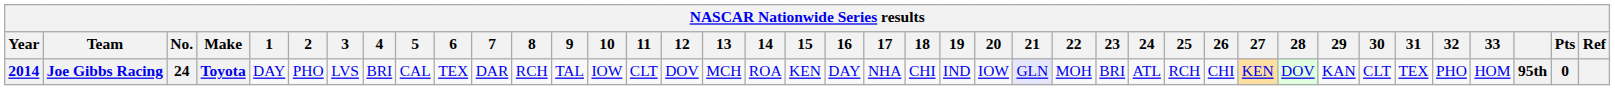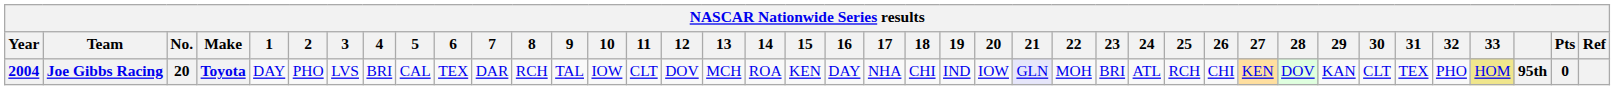 <table class="wikitable" style="text-align:center; font-size:75%">
 <tr>
 <th colspan=40><a href='#'>NASCAR Nationwide Series</a> results</th>
 </tr>
 <tr>
 <th>Year</th>
 <th>Team</th>
 <th>No.</th>
 <th>Make</th>
 <th>1</th>
 <th>2</th>
 <th>3</th>
 <th>4</th>
 <th>5</th>
 <th>6</th>
 <th>7</th>
 <th>8</th>
 <th>9</th>
 <th>10</th>
 <th>11</th>
 <th>12</th>
 <th>13</th>
 <th>14</th>
 <th>15</th>
 <th>16</th>
 <th>17</th>
 <th>18</th>
 <th>19</th>
 <th>20</th>
 <th>21</th>
 <th>22</th>
 <th>23</th>
 <th>24</th>
 <th>25</th>
 <th>26</th>
 <th>27</th>
 <th>28</th>
 <th>29</th>
 <th>30</th>
 <th>31</th>
 <th>32</th>
 <th>33</th>
 <th></th>
 <th>Pts</th>
 <th>Ref</th>
 </tr>
 <tr>
-<th><a href='#'>2014</a></th>
+<th><a href='#'>2004</a></th>
 <th><a href='#'>Joe Gibbs Racing</a></th>
-<th>24</th>
+<th>20</th>
 <th><a href='#'>Toyota</a></th>
 <td><a href='#'>DAY</a></td>
 <td><a href='#'>PHO</a></td>
 <td><a href='#'>LVS</a></td>
 <td><a href='#'>BRI</a></td>
 <td><a href='#'>CAL</a></td>
 <td><a href='#'>TEX</a></td>
 <td><a href='#'>DAR</a></td>
 <td><a href='#'>RCH</a></td>
 <td><a href='#'>TAL</a></td>
 <td><a href='#'>IOW</a></td>
 <td><a href='#'>CLT</a></td>
 <td><a href='#'>DOV</a></td>
 <td><a href='#'>MCH</a></td>
 <td><a href='#'>ROA</a></td>
 <td><a href='#'>KEN</a></td>
 <td><a href='#'>DAY</a></td>
 <td><a href='#'>NHA</a></td>
 <td><a href='#'>CHI</a></td>
 <td><a href='#'>IND</a></td>
 <td><a href='#'>IOW</a></td>
 <td style="background: lavender;"><a href='#'>GLN</a></td>
 <td><a href='#'>MOH</a></td>
 <td><a href='#'>BRI</a></td>
 <td><a href='#'>ATL</a></td>
 <td><a href='#'>RCH</a></td>
 <td><a href='#'>CHI</a></td>
 <td style="background:#FFDF9F;"><a href='#'>KEN</a><br></td>
 <td style="background:#DFFFDF;"><a href='#'>DOV</a><br></td>
 <td><a href='#'>KAN</a></td>
 <td><a href='#'>CLT</a></td>
 <td><a href='#'>TEX</a></td>
 <td><a href='#'>PHO</a></td>
-<td><a href='#'>HOM</a></td>
+<td style="background: khaki;"><a href='#'>HOM</a></td>
 <th>95th</th>
 <th>0</th>
 <th></th>
 </tr>
 </table>
